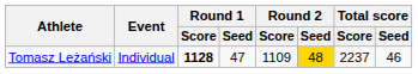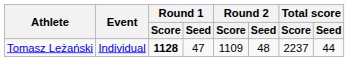 <table class="wikitable" style="font-size:90%">
 <tr>
 <th rowspan="2">Athlete</th>
 <th rowspan="2">Event</th>
 <th colspan="2">Round 1</th>
 <th colspan="2">Round 2</th>
 <th colspan="2">Total score</th>
 </tr>
 <tr style="font-size:95%">
 <th>Score</th>
 <th>Seed</th>
 <th>Score</th>
 <th>Seed</th>
 <th>Score</th>
 <th>Seed</th>
 </tr>
 <tr align=center>
 <td align=left><a href='#'>Tomasz Leżański</a></td>
 <td style="text-align:left;"><a href='#'>Individual</a></td>
 <td><strong>1128</strong></td>
 <td>47</td>
 <td>1109</td>
-<td style="background: gold;">48</td>
+<td>48</td>
 <td>2237</td>
-<td>46</td>
+<td>44</td>
 </tr>
 </table>
